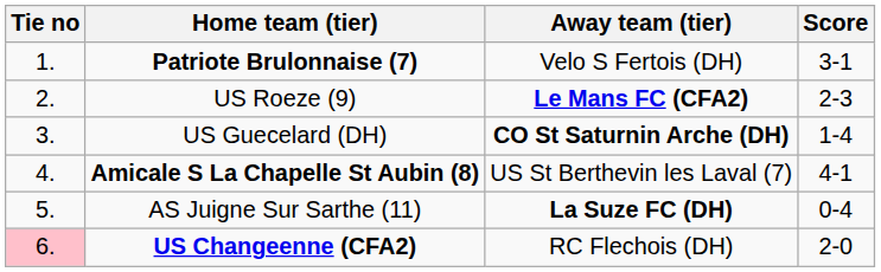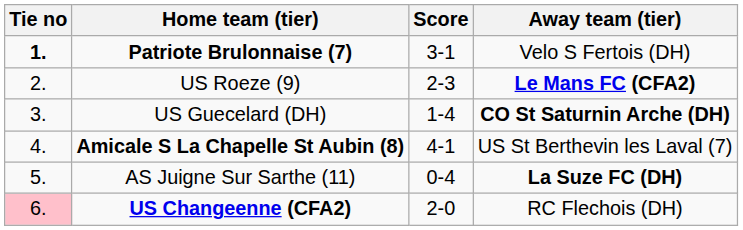 <table class="wikitable" style="text-align: center">
 <tr>
 <th>Tie no</th>
 <th>Home team (tier)</th>
+<th>Score</th>
 <th>Away team (tier)</th>
-<th>Score</th>
 </tr>
 <tr>
-<td>1.</td>
+<td><strong>1.</strong></td>
 <td><strong>Patriote Brulonnaise (7)</strong></td>
+<td>3-1</td>
 <td>Velo S Fertois (DH)</td>
-<td>3-1</td>
 </tr>
 <tr>
 <td>2.</td>
 <td>US Roeze (9)</td>
+<td>2-3</td>
 <td><strong><a href='#'>Le Mans FC</a> (CFA2)</strong></td>
-<td>2-3</td>
 </tr>
 <tr>
 <td>3.</td>
 <td>US Guecelard (DH)</td>
+<td>1-4</td>
 <td><strong>CO St Saturnin Arche (DH)</strong></td>
-<td>1-4</td>
 </tr>
 <tr>
 <td>4.</td>
 <td><strong>Amicale S La Chapelle St Aubin (8)</strong></td>
+<td>4-1</td>
 <td>US St Berthevin les Laval (7)</td>
-<td>4-1</td>
 </tr>
 <tr>
 <td>5.</td>
 <td>AS Juigne Sur Sarthe (11)</td>
+<td>0-4</td>
 <td><strong>La Suze FC (DH)</strong></td>
-<td>0-4</td>
 </tr>
 <tr>
 <td style="background: pink;">6.</td>
 <td><strong><a href='#'>US Changeenne</a> (CFA2)</strong></td>
+<td>2-0</td>
 <td>RC Flechois (DH)</td>
-<td>2-0</td>
 </tr>
 </table>
